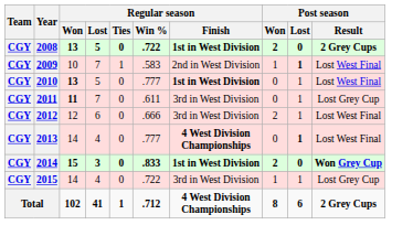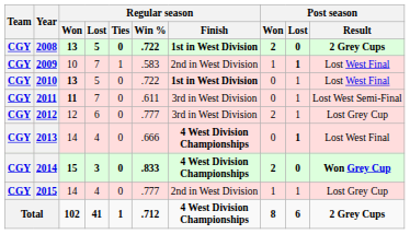 <table class="wikitable" style="font-size: 95%; text-align:center;">
 <tr>
 <th rowspan="2">Team</th>
 <th rowspan="2">Year</th>
 <th colspan="5">Regular season</th>
 <th colspan="4">Post season</th>
 </tr>
 <tr>
 <th>Won</th>
 <th>Lost</th>
 <th>Ties</th>
 <th>Win %</th>
 <th>Finish</th>
 <th>Won</th>
 <th>Lost</th>
 <th>Result</th>
 </tr>
 <tr ! style="background:#dfd;">
 <th><a href='#'>CGY</a></th>
 <th><a href='#'>2008</a></th>
 <td><strong>13</strong></td>
 <td><strong>5</strong></td>
 <td><strong>0</strong></td>
 <td><strong>.722</strong></td>
 <td><strong>1st in West Division</strong></td>
 <td><strong>2</strong></td>
 <td><strong>0</strong></td>
 <td><strong>2 Grey Cups</strong></td>
 </tr>
 <tr ! style="background:#fdd;">
 <th><a href='#'>CGY</a></th>
 <th><a href='#'>2009</a></th>
 <td>10</td>
 <td>7</td>
 <td>1</td>
 <td>.583</td>
 <td>2nd in West Division</td>
 <td>1</td>
 <td><strong>1</strong></td>
 <td>Lost <a href='#'>West Final</a></td>
 </tr>
 <tr ! style="background:#fdd;">
 <th><a href='#'>CGY</a></th>
 <th><a href='#'>2010</a></th>
 <td><strong>13</strong></td>
 <td>5</td>
 <td>0</td>
-<td>.777</td>
+<td>.722</td>
 <td><strong>1st in West Division</strong></td>
 <td>0</td>
 <td>1</td>
 <td>Lost <a href='#'>West Final</a></td>
 </tr>
 <tr ! style="background:#fdd;">
 <th><a href='#'>CGY</a></th>
 <th><a href='#'>2011</a></th>
 <td><strong>11</strong></td>
 <td>7</td>
 <td>0</td>
 <td>.611</td>
 <td>3rd in West Division</td>
 <td>0</td>
 <td>1</td>
-<td>Lost Grey Cup</td>
+<td>Lost West Semi-Final</td>
 </tr>
 <tr ! style="background:#fdd;">
 <th><a href='#'>CGY</a></th>
 <th><a href='#'>2012</a></th>
 <td>12</td>
 <td>6</td>
 <td>0</td>
-<td>.666</td>
+<td>.777</td>
 <td>3rd in West Division</td>
 <td>2</td>
 <td>1</td>
-<td>Lost West Final</td>
+<td>Lost Grey Cup</td>
 </tr>
 <tr ! style="background:#fdd;">
 <th><a href='#'>CGY</a></th>
 <th><a href='#'>2013</a></th>
 <td>14</td>
 <td>4</td>
 <td>0</td>
-<td>.777</td>
+<td>.666</td>
 <td><strong>4 West Division<br>Championships</strong></td>
 <td>0</td>
 <td><strong>1</strong></td>
 <td>Lost West Final</td>
 </tr>
 <tr ! style="background:#dfd;">
 <th><a href='#'>CGY</a></th>
 <th><a href='#'>2014</a></th>
 <td><strong>15</strong></td>
 <td><strong>3</strong></td>
 <td><strong>0</strong></td>
 <td><strong>.833</strong></td>
-<td><strong>1st in West Division</strong></td>
+<td><strong>4 West Division<br>Championships</strong></td>
 <td><strong>2</strong></td>
 <td><strong>0</strong></td>
 <td><strong>Won <a href='#'>Grey Cup</a></strong></td>
 </tr>
 <tr ! style="background:#fdd;">
 <th><a href='#'>CGY</a></th>
 <th><a href='#'>2015</a></th>
 <td>14</td>
 <td>4</td>
 <td>0</td>
-<td>.722</td>
-<td>3rd in West Division</td>
+<td>.777</td>
+<td>2nd in West Division</td>
 <td>1</td>
 <td>1</td>
 <td>Lost Grey Cup</td>
 </tr>
 <tr>
 <th colspan="2"><strong>Total</strong></th>
 <td><strong>102</strong></td>
 <td><strong>41</strong></td>
 <td><strong>1</strong></td>
 <td><strong>.712</strong></td>
 <td><strong>4 West Division<br>Championships</strong></td>
 <td><strong>8</strong></td>
 <td><strong>6</strong></td>
 <td><strong>2 Grey Cups</strong></td>
 </tr>
 </table>
